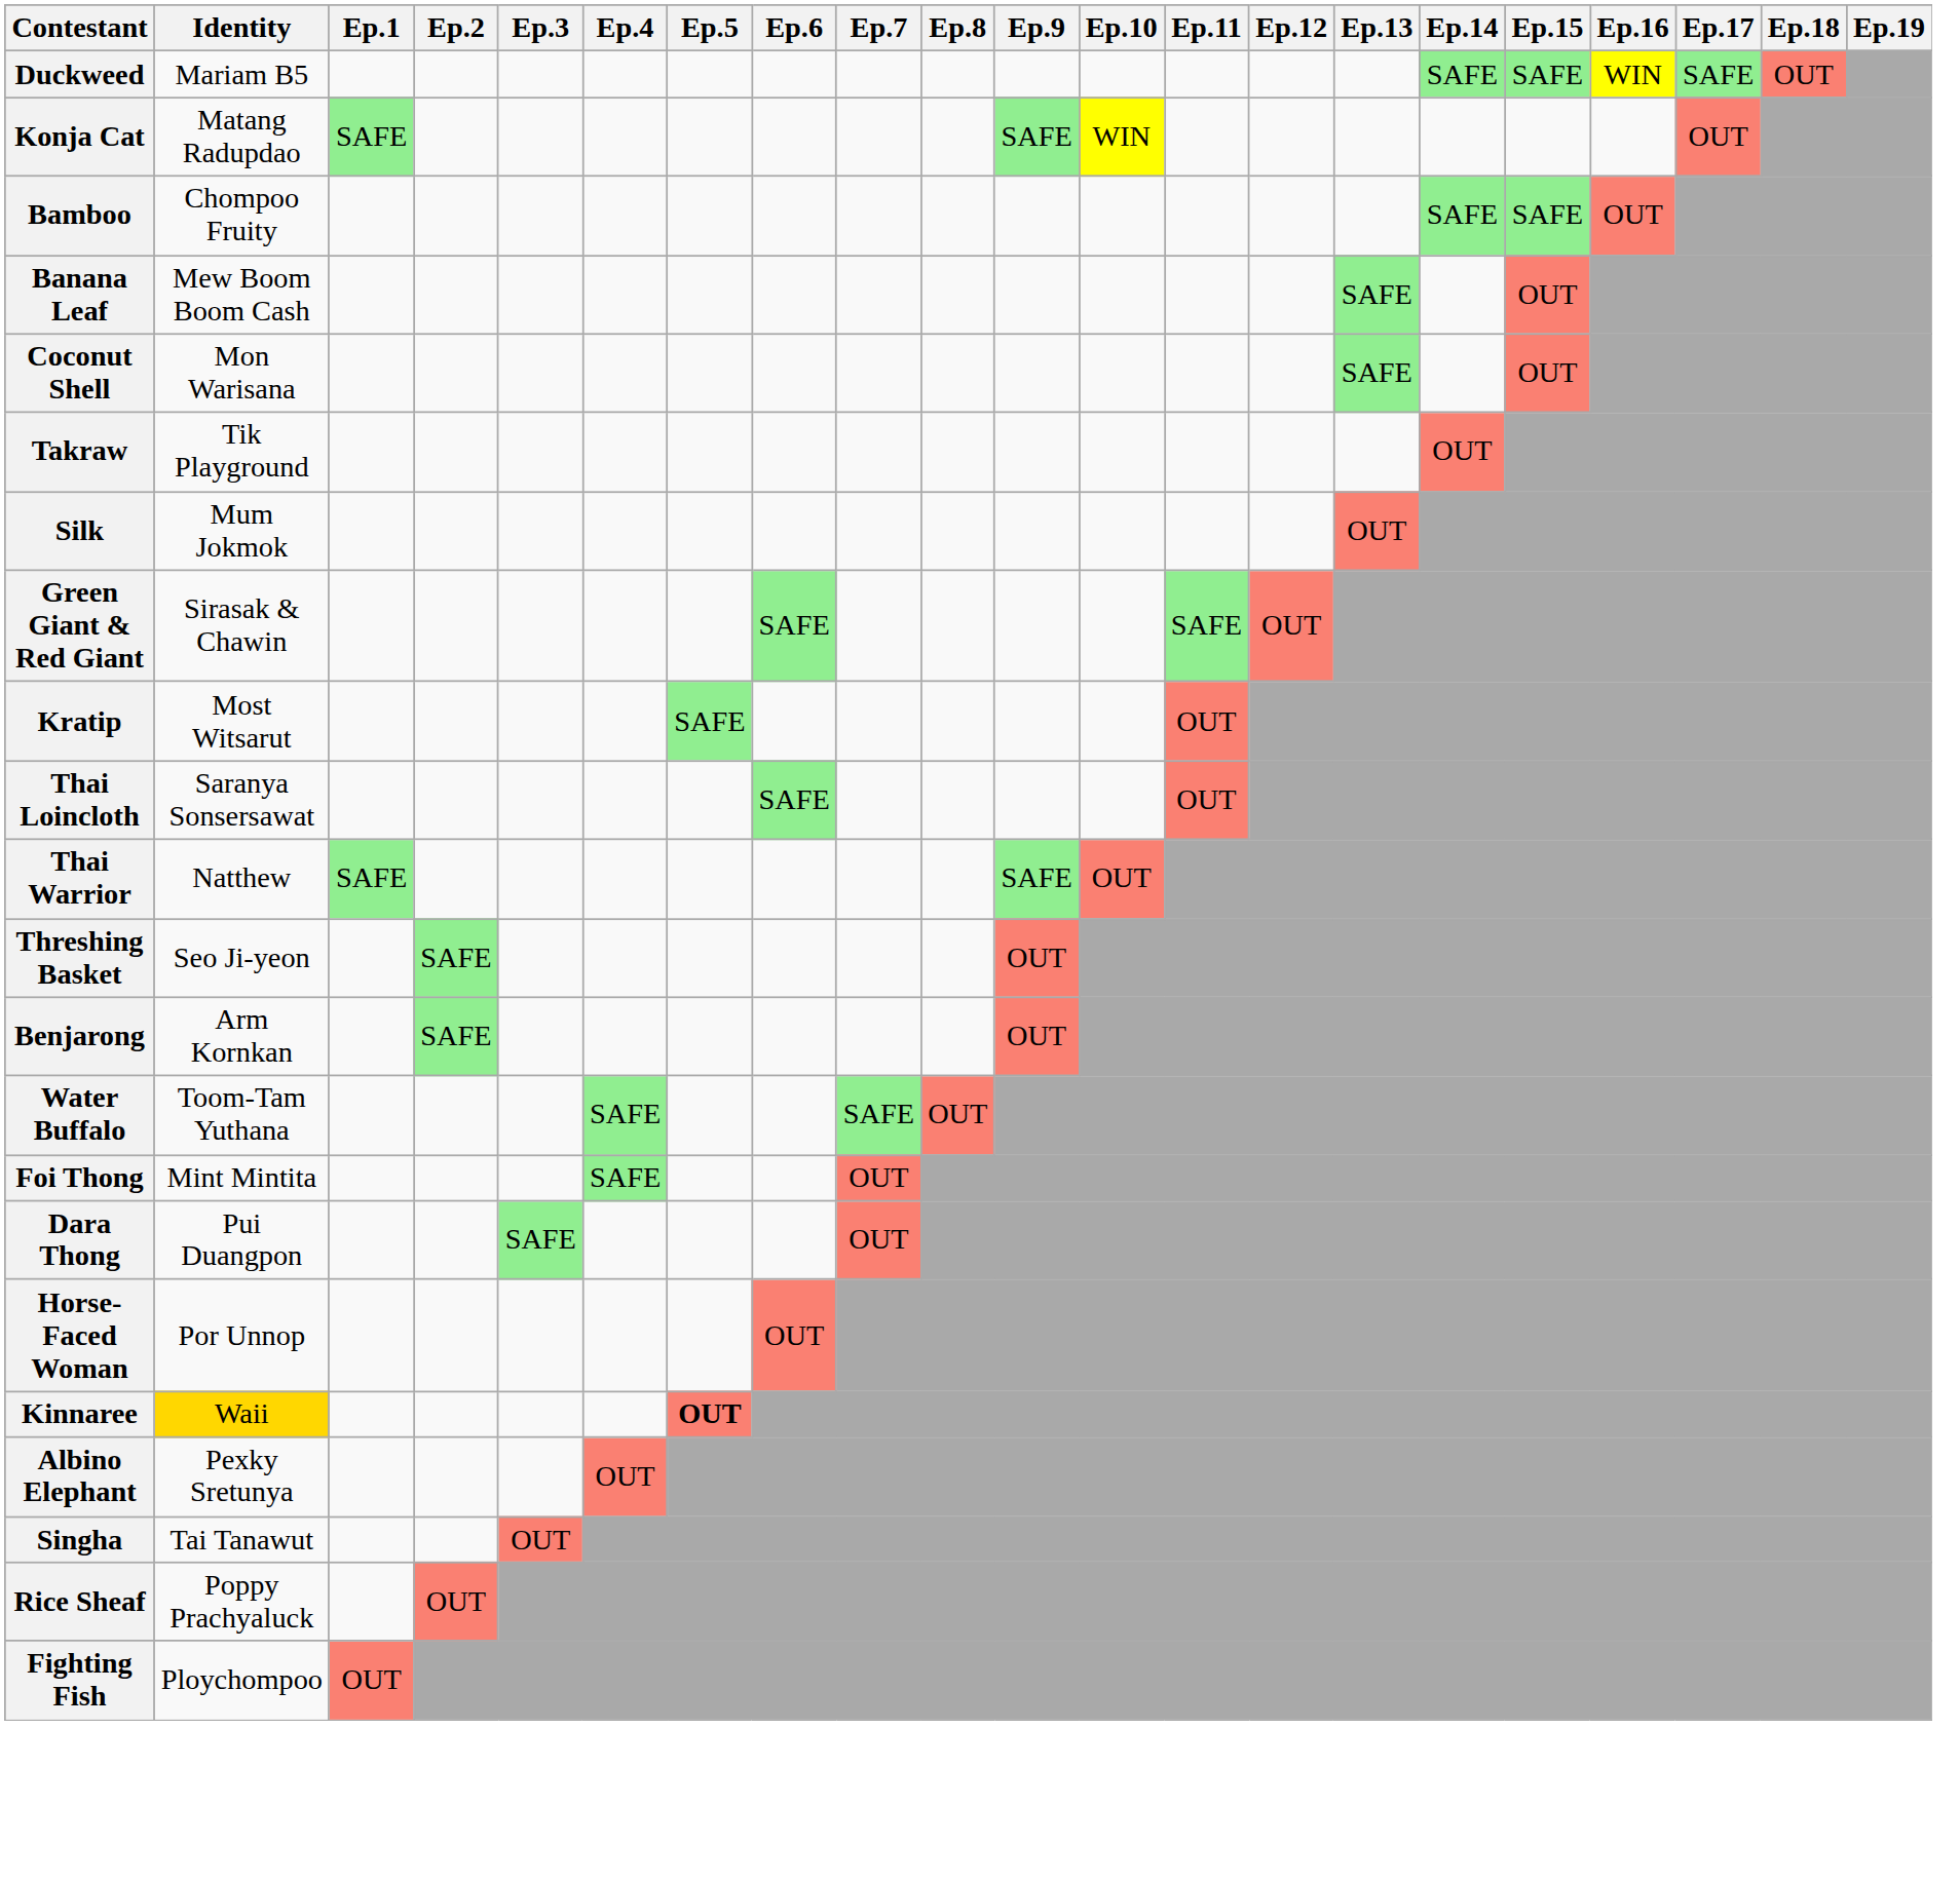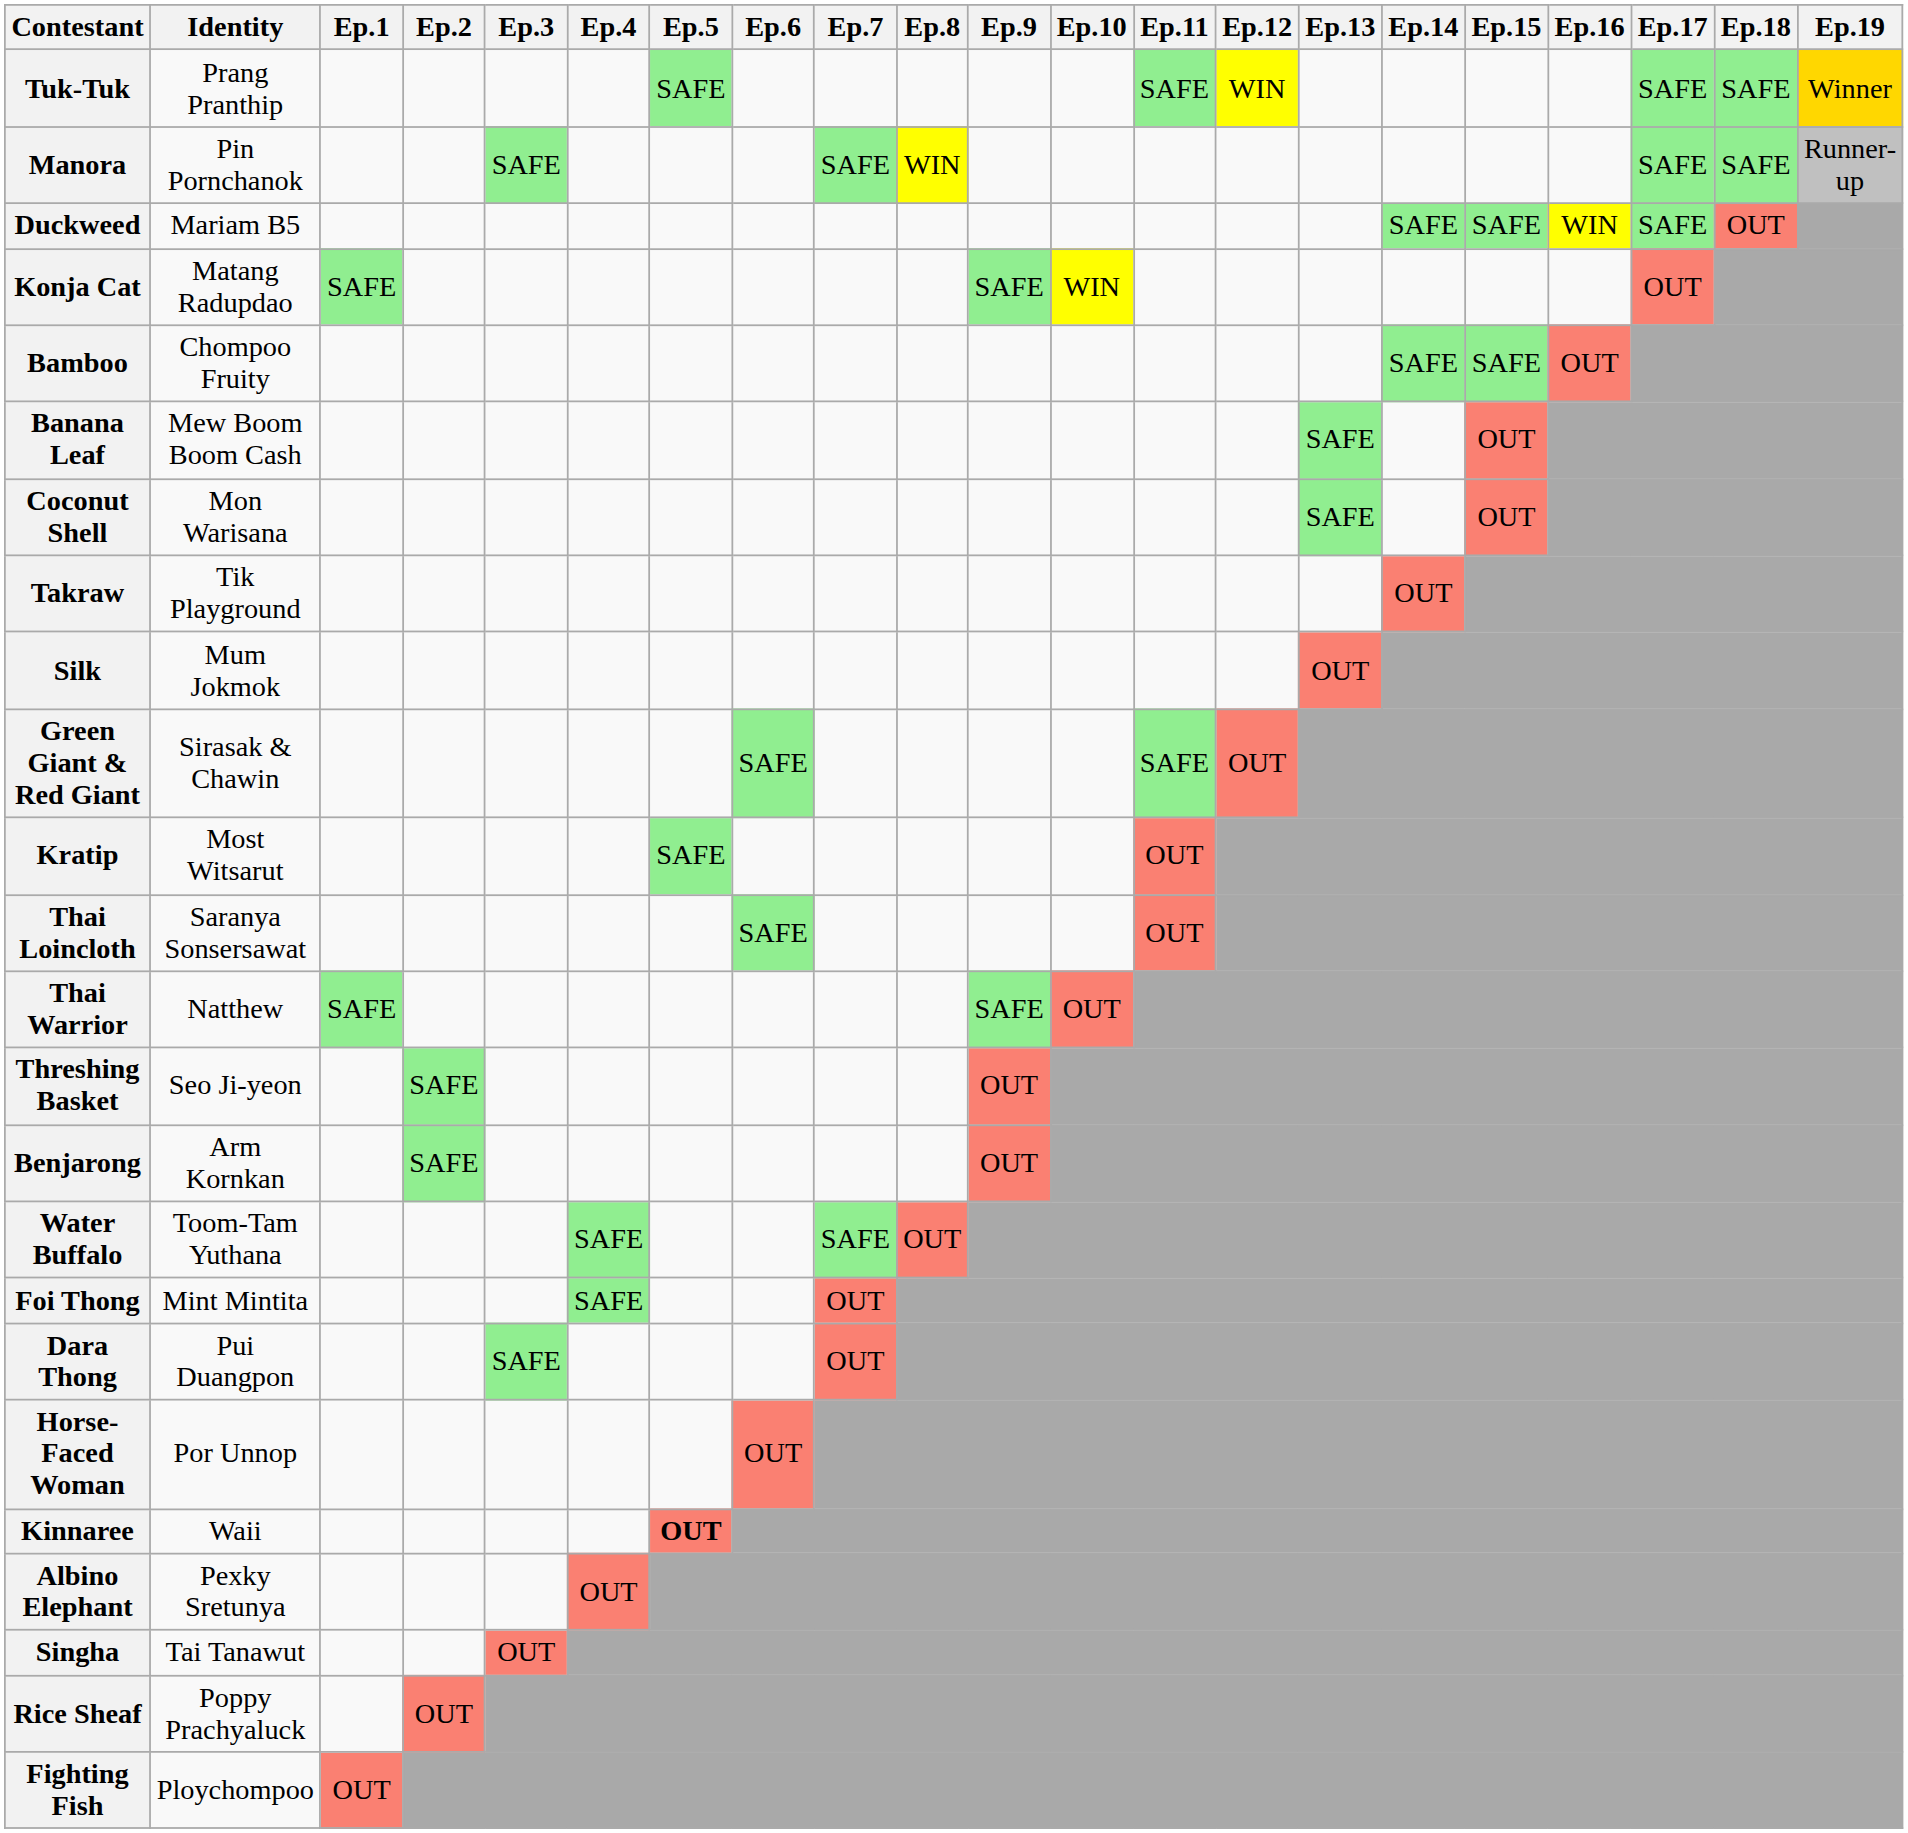 <table class=wikitable style="text-align:center">
 <tr>
 <th>Contestant</th>
 <th>Identity</th>
 <th>Ep.1</th>
 <th>Ep.2</th>
 <th>Ep.3</th>
 <th>Ep.4</th>
 <th>Ep.5</th>
 <th>Ep.6</th>
 <th>Ep.7</th>
 <th>Ep.8</th>
 <th>Ep.9</th>
 <th>Ep.10</th>
 <th>Ep.11</th>
 <th>Ep.12</th>
 <th>Ep.13</th>
 <th>Ep.14</th>
 <th>Ep.15</th>
 <th>Ep.16</th>
 <th>Ep.17</th>
 <th>Ep.18</th>
 <th>Ep.19</th>
+</tr>
+<tr>
+<th>Tuk-Tuk</th>
+<td>Prang Pranthip</td>
+<td></td>
+<td></td>
+<td></td>
+<td></td>
+<td bgcolor="lightgreen">SAFE</td>
+<td></td>
+<td></td>
+<td></td>
+<td></td>
+<td></td>
+<td bgcolor="lightgreen">SAFE</td>
+<td bgcolor="yellow">WIN</td>
+<td></td>
+<td></td>
+<td></td>
+<td></td>
+<td bgcolor="lightgreen">SAFE</td>
+<td bgcolor="lightgreen">SAFE</td>
+<td bgcolor="gold">Winner</td>
+</tr>
+<tr>
+<th>Manora</th>
+<td>Pin Pornchanok</td>
+<td></td>
+<td></td>
+<td bgcolor="lightgreen">SAFE</td>
+<td></td>
+<td></td>
+<td></td>
+<td bgcolor="lightgreen">SAFE</td>
+<td bgcolor="yellow">WIN</td>
+<td></td>
+<td></td>
+<td></td>
+<td></td>
+<td></td>
+<td></td>
+<td></td>
+<td></td>
+<td bgcolor="lightgreen">SAFE</td>
+<td bgcolor="lightgreen">SAFE</td>
+<td bgcolor=silver>Runner-up</td>
 </tr>
 <tr>
 <th>Duckweed</th>
 <td>Mariam B5</td>
 <td></td>
 <td></td>
 <td></td>
 <td></td>
 <td></td>
 <td></td>
 <td></td>
 <td></td>
 <td></td>
 <td></td>
 <td></td>
 <td></td>
 <td></td>
 <td bgcolor="lightgreen">SAFE</td>
 <td bgcolor="lightgreen">SAFE</td>
 <td bgcolor=yellow>WIN</td>
 <td bgcolor=lightgreen>SAFE</td>
 <td bgcolor=salmon>OUT</td>
 <td bgcolor=darkgrey colspan=1></td>
 </tr>
 <tr>
 <th>Konja Cat</th>
 <td>Matang Radupdao</td>
 <td bgcolor="lightgreen">SAFE</td>
 <td></td>
 <td></td>
 <td></td>
 <td></td>
 <td></td>
 <td></td>
 <td></td>
 <td bgcolor="lightgreen">SAFE</td>
 <td bgcolor="yellow">WIN</td>
 <td></td>
 <td></td>
 <td></td>
 <td></td>
 <td></td>
 <td></td>
 <td bgcolor=salmon>OUT</td>
 <td bgcolor=darkgrey colspan=2></td>
 </tr>
 <tr>
 <th>Bamboo</th>
 <td>Chompoo Fruity</td>
 <td></td>
 <td></td>
 <td></td>
 <td></td>
 <td></td>
 <td></td>
 <td></td>
 <td></td>
 <td></td>
 <td></td>
 <td></td>
 <td></td>
 <td></td>
 <td bgcolor=lightgreen>SAFE</td>
 <td bgcolor=lightgreen>SAFE</td>
 <td bgcolor=salmon>OUT</td>
 <td bgcolor=darkgrey colspan=3></td>
 </tr>
 <tr>
 <th>Banana Leaf</th>
 <td>Mew Boom Boom Cash</td>
 <td></td>
 <td></td>
 <td></td>
 <td></td>
 <td></td>
 <td></td>
 <td></td>
 <td></td>
 <td></td>
 <td></td>
 <td></td>
 <td></td>
 <td bgcolor=lightgreen>SAFE</td>
 <td></td>
 <td bgcolor=salmon>OUT</td>
 <td bgcolor=darkgrey colspan=4></td>
 </tr>
 <tr>
 <th>Coconut Shell</th>
 <td>Mon Warisana</td>
 <td></td>
 <td></td>
 <td></td>
 <td></td>
 <td></td>
 <td></td>
 <td></td>
 <td></td>
 <td></td>
 <td></td>
 <td></td>
 <td></td>
 <td bgcolor=lightgreen>SAFE</td>
 <td></td>
 <td bgcolor=salmon>OUT</td>
 <td bgcolor=darkgrey colspan=4></td>
 </tr>
 <tr>
 <th>Takraw</th>
 <td>Tik Playground</td>
 <td></td>
 <td></td>
 <td></td>
 <td></td>
 <td></td>
 <td></td>
 <td></td>
 <td></td>
 <td></td>
 <td></td>
 <td></td>
 <td></td>
 <td></td>
 <td bgcolor=salmon>OUT</td>
 <td bgcolor=darkgrey colspan=5></td>
 </tr>
 <tr>
 <th>Silk</th>
 <td>Mum Jokmok</td>
 <td></td>
 <td></td>
 <td></td>
 <td></td>
 <td></td>
 <td></td>
 <td></td>
 <td></td>
 <td></td>
 <td></td>
 <td></td>
 <td></td>
 <td bgcolor=salmon>OUT</td>
 <td bgcolor=darkgrey colspan=6></td>
 </tr>
 <tr>
 <th>Green Giant & Red Giant</th>
 <td>Sirasak & Chawin</td>
 <td></td>
 <td></td>
 <td></td>
 <td></td>
 <td></td>
 <td bgcolor="lightgreen">SAFE</td>
 <td></td>
 <td></td>
 <td></td>
 <td></td>
 <td bgcolor=lightgreen>SAFE</td>
 <td bgcolor=salmon>OUT</td>
 <td bgcolor=darkgrey colspan=7></td>
 </tr>
 <tr>
 <th>Kratip</th>
 <td>Most Witsarut</td>
 <td></td>
 <td></td>
 <td></td>
 <td></td>
 <td bgcolor="lightgreen">SAFE</td>
 <td></td>
 <td></td>
 <td></td>
 <td></td>
 <td></td>
 <td bgcolor=salmon>OUT</td>
 <td bgcolor=darkgrey colspan=8></td>
 </tr>
 <tr>
 <th>Thai Loincloth</th>
 <td>Saranya Sonsersawat</td>
 <td></td>
 <td></td>
 <td></td>
 <td></td>
 <td></td>
 <td bgcolor="lightgreen">SAFE</td>
 <td></td>
 <td></td>
 <td></td>
 <td></td>
 <td bgcolor=salmon>OUT</td>
 <td bgcolor=darkgrey colspan=8></td>
 </tr>
 <tr>
 <th>Thai Warrior</th>
 <td>Natthew</td>
 <td bgcolor="lightgreen">SAFE</td>
 <td></td>
 <td></td>
 <td></td>
 <td></td>
 <td></td>
 <td></td>
 <td></td>
 <td bgcolor=lightgreen>SAFE</td>
 <td bgcolor=salmon>OUT</td>
 <td bgcolor=darkgrey colspan=9></td>
 </tr>
 <tr>
 <th>Threshing Basket</th>
 <td>Seo Ji-yeon</td>
 <td></td>
 <td bgcolor="lightgreen">SAFE</td>
 <td></td>
 <td></td>
 <td></td>
 <td></td>
 <td></td>
 <td></td>
 <td bgcolor=salmon>OUT</td>
 <td bgcolor=darkgrey colspan=10></td>
 </tr>
 <tr>
 <th>Benjarong</th>
 <td>Arm Kornkan</td>
 <td></td>
 <td bgcolor=lightgreen>SAFE</td>
 <td></td>
 <td></td>
 <td></td>
 <td></td>
 <td></td>
 <td></td>
 <td bgcolor=salmon>OUT</td>
 <td bgcolor=darkgrey colspan=10></td>
 </tr>
 <tr>
 <th>Water Buffalo</th>
 <td>Toom-Tam Yuthana</td>
 <td></td>
 <td></td>
 <td></td>
 <td bgcolor="lightgreen">SAFE</td>
 <td></td>
 <td></td>
 <td bgcolor=lightgreen>SAFE</td>
 <td bgcolor=salmon>OUT</td>
 <td bgcolor=darkgrey colspan=11></td>
 </tr>
 <tr>
 <th>Foi Thong</th>
 <td>Mint Mintita</td>
 <td></td>
 <td></td>
 <td></td>
 <td bgcolor="lightgreen">SAFE</td>
 <td></td>
 <td></td>
 <td bgcolor=salmon>OUT</td>
 <td bgcolor=darkgrey colspan=12></td>
 </tr>
 <tr>
 <th>Dara Thong</th>
 <td>Pui Duangpon</td>
 <td></td>
 <td></td>
 <td bgcolor=lightgreen>SAFE</td>
 <td></td>
 <td></td>
 <td></td>
 <td bgcolor=salmon>OUT</td>
 <td bgcolor=darkgrey colspan=12></td>
 </tr>
 <tr>
 <th>Horse-Faced Woman</th>
 <td>Por Unnop</td>
 <td></td>
 <td></td>
 <td></td>
 <td></td>
 <td></td>
 <td bgcolor=salmon>OUT</td>
 <td bgcolor=darkgrey colspan=13></td>
 </tr>
 <tr>
 <th>Kinnaree</th>
-<td style="background: gold;">Waii</td>
+<td>Waii</td>
 <td></td>
 <td></td>
 <td></td>
 <td></td>
 <td bgcolor=salmon><strong>OUT</strong></td>
 <td bgcolor=darkgrey colspan=14></td>
 </tr>
 <tr>
 <th>Albino Elephant</th>
 <td>Pexky Sretunya</td>
 <td></td>
 <td></td>
 <td></td>
 <td bgcolor=salmon>OUT</td>
 <td bgcolor=darkgrey colspan=15></td>
 </tr>
 <tr>
 <th>Singha</th>
 <td>Tai Tanawut</td>
 <td></td>
 <td></td>
 <td bgcolor=salmon>OUT</td>
 <td bgcolor=darkgrey colspan=16></td>
 </tr>
 <tr>
 <th>Rice Sheaf</th>
 <td>Poppy Prachyaluck</td>
 <td></td>
 <td bgcolor=salmon>OUT</td>
 <td bgcolor=darkgrey colspan=17></td>
 </tr>
 <tr>
 <th>Fighting Fish</th>
 <td>Ploychompoo</td>
 <td bgcolor=salmon>OUT</td>
 <td bgcolor=darkgrey colspan=18></td>
 </tr>
 </table>
